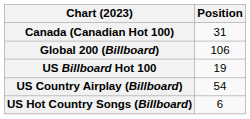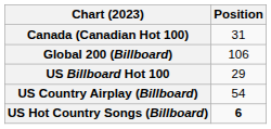 <table class="wikitable sortable plainrowheaders" style="text-align:center">
 <tr>
 <th scope="col">Chart (2023)</th>
 <th scope="col">Position</th>
 </tr>
 <tr>
 <th scope="row">Canada (Canadian Hot 100)</th>
 <td>31</td>
 </tr>
 <tr>
 <th scope="row">Global 200 (<em>Billboard</em>)</th>
 <td>106</td>
 </tr>
 <tr>
 <th scope="row">US <em>Billboard</em> Hot 100</th>
-<td>19</td>
+<td>29</td>
 </tr>
 <tr>
 <th scope="row">US Country Airplay (<em>Billboard</em>)</th>
 <td>54</td>
 </tr>
 <tr>
 <th scope="row">US Hot Country Songs (<em>Billboard</em>)</th>
-<td>6</td>
+<td><strong>6</strong></td>
 </tr>
 </table>
